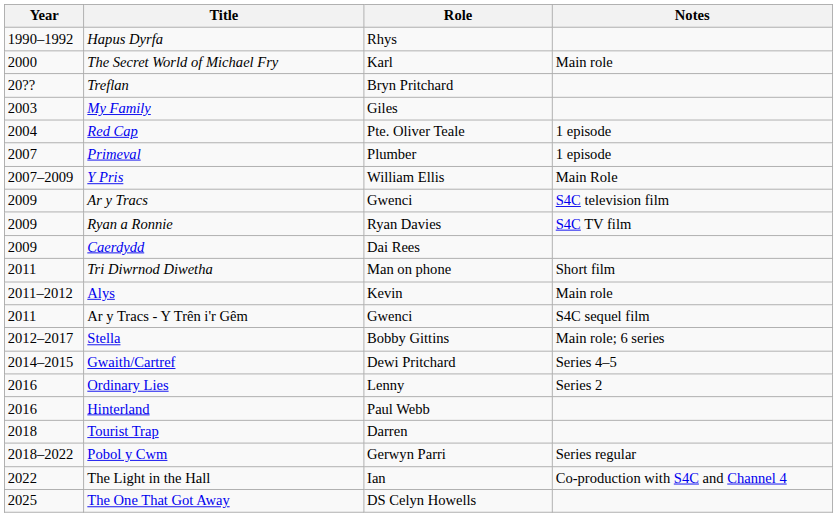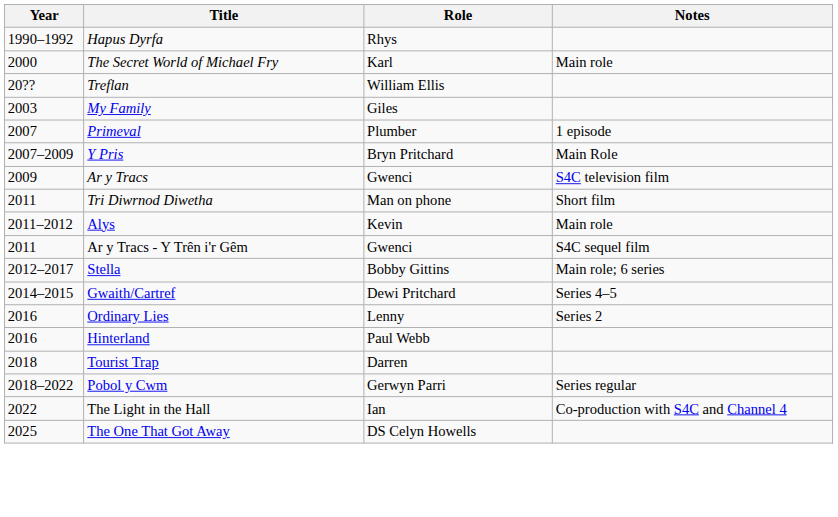 <table class="wikitable">
 <tr>
 <th scope="col" width="80">Year</th>
 <th scope="col" width="300">Title</th>
 <th scope="col" width="200">Role</th>
 <th scope="col" width="300">Notes</th>
 </tr>
 <tr>
 <td>1990–1992</td>
 <td><em>Hapus Dyrfa</em></td>
 <td>Rhys</td>
 <td></td>
 </tr>
 <tr>
 <td>2000</td>
 <td><em>The Secret World of Michael Fry</em></td>
 <td>Karl</td>
 <td>Main role</td>
 </tr>
 <tr>
 <td>20??</td>
 <td><em>Treflan</em></td>
-<td>Bryn Pritchard</td>
+<td>William Ellis</td>
 <td></td>
 </tr>
 <tr>
 <td>2003</td>
 <td><em><a href='#'>My Family</a></em></td>
 <td>Giles</td>
 <td></td>
-</tr>
-<tr>
-<td>2004</td>
-<td><em><a href='#'>Red Cap</a></em></td>
-<td>Pte. Oliver Teale</td>
-<td>1 episode</td>
 </tr>
 <tr>
 <td>2007</td>
 <td><em><a href='#'>Primeval</a></em></td>
 <td>Plumber</td>
 <td>1 episode</td>
 </tr>
 <tr>
 <td>2007–2009</td>
 <td><em><a href='#'>Y Pris</a></em></td>
-<td>William Ellis</td>
+<td>Bryn Pritchard</td>
 <td>Main Role</td>
 </tr>
 <tr>
 <td>2009</td>
 <td><em>Ar y Tracs</em></td>
 <td>Gwenci</td>
 <td><a href='#'>S4C</a> television film</td>
-</tr>
-<tr>
-<td>2009</td>
-<td><em>Ryan a Ronnie</em></td>
-<td>Ryan Davies</td>
-<td><a href='#'>S4C</a> TV film</td>
-</tr>
-<tr>
-<td>2009</td>
-<td><em><a href='#'>Caerdydd</a></em></td>
-<td>Dai Rees</td>
-<td></td>
 </tr>
 <tr>
 <td>2011</td>
 <td><em>Tri Diwrnod Diwetha<strong></td>
 <td>Man on phone</td>
 <td>Short film</td>
 </tr>
 <tr>
 <td>2011–2012</td>
 <td></em><a href='#'>Alys</a><em></td>
 <td>Kevin</td>
 <td>Main role</td>
 </tr>
 <tr>
 <td>2011</td>
 <td></em>Ar y Tracs - Y Trên i'r Gêm<em></td>
 <td>Gwenci</td>
 <td>S4C sequel film</td>
 </tr>
 <tr>
 <td>2012–2017</td>
 <td></em><a href='#'>Stella</a><em></td>
 <td>Bobby Gittins</td>
 <td>Main role; 6 series</td>
 </tr>
 <tr>
 <td>2014–2015</td>
 <td></em><a href='#'>Gwaith/Cartref</a><em></td>
 <td>Dewi Pritchard</td>
 <td>Series 4–5</td>
 </tr>
 <tr>
 <td>2016</td>
 <td></em><a href='#'>Ordinary Lies</a><em></td>
 <td>Lenny</td>
 <td>Series 2</td>
 </tr>
 <tr>
 <td>2016</td>
 <td></em><a href='#'>Hinterland</a><em></td>
 <td>Paul Webb</td>
 <td></td>
 </tr>
 <tr>
 <td>2018</td>
 <td></em><a href='#'>Tourist Trap</a><em></td>
 <td>Darren</td>
 <td></td>
 </tr>
 <tr>
 <td>2018–2022</td>
 <td></em><a href='#'>Pobol y Cwm</a><em></td>
 <td>Gerwyn Parri</td>
 <td>Series regular</td>
 </tr>
 <tr>
 <td>2022</td>
 <td></em>The Light in the Hall<em></td>
 <td>Ian</td>
 <td>Co-production with <a href='#'>S4C</a> and <a href='#'>Channel 4</a></td>
 </tr>
 <tr>
 <td>2025</td>
 <td></em><a href='#'>The One That Got Away</a><em></td>
 <td>DS Celyn Howells</td>
 <td></td>
 </tr>
 </table>
